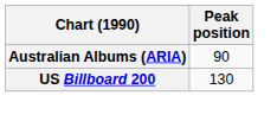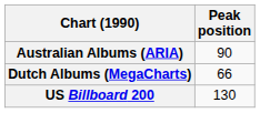 <table class="wikitable sortable plainrowheaders">
 <tr>
 <th>Chart (1990)</th>
 <th>Peak<br>position</th>
 </tr>
 <tr>
 <th scope="row">Australian Albums (<a href='#'>ARIA</a>)</th>
 <td align="center">90</td>
 </tr>
 <tr>
+<th scope="row">Dutch Albums (<a href='#'>MegaCharts</a>)</th>
+<td align="center">66</td>
+</tr>
+<tr>
 <th scope="row">US <a href='#'><em>Billboard</em> 200</a></th>
 <td align="center">130</td>
 </tr>
 </table>
